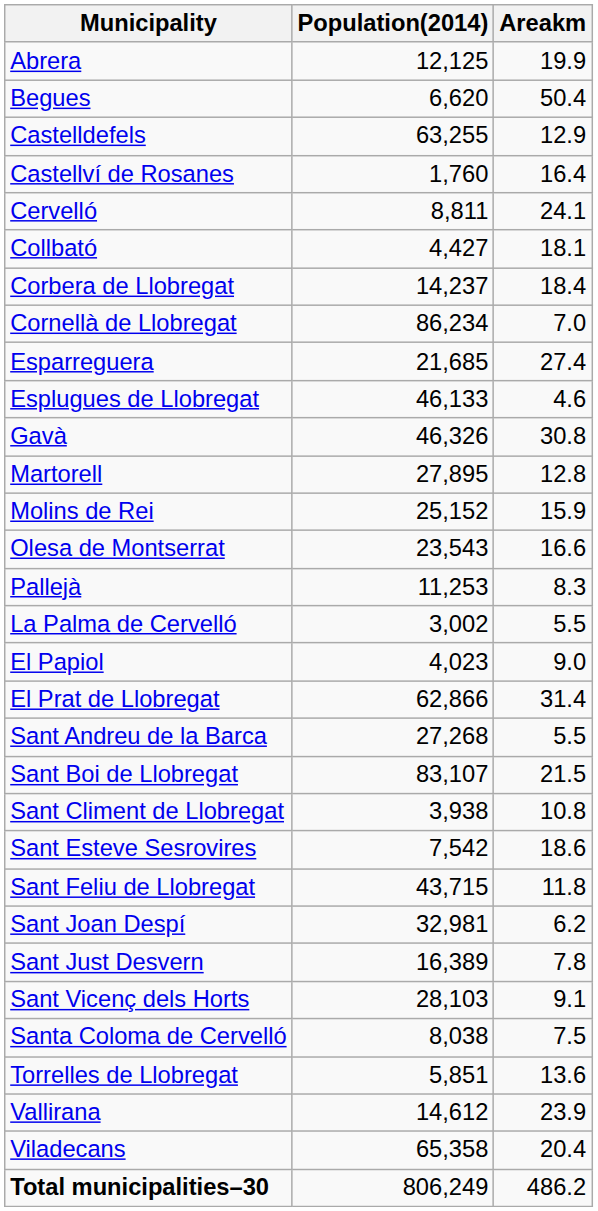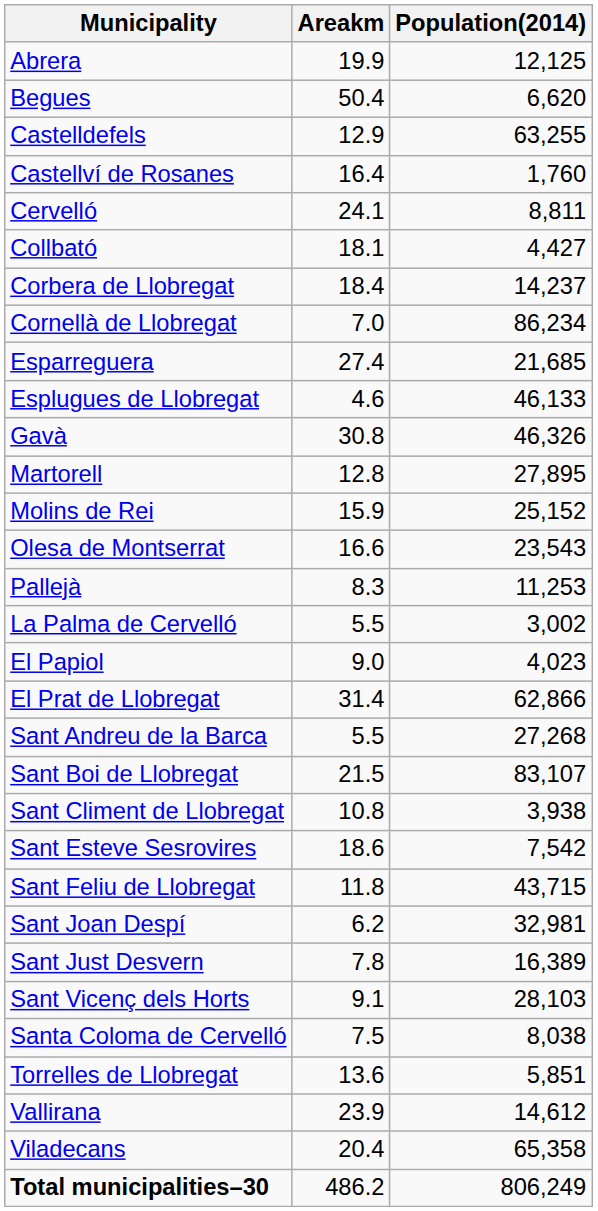 <table class="wikitable sortable">
 <tr>
 <th>Municipality</th>
+<th>Areakm</th>
 <th>Population(2014)</th>
-<th>Areakm</th>
 </tr>
 <tr>
 <td><a href='#'>Abrera</a></td>
+<td align=right>19.9</td>
 <td align=right>12,125</td>
-<td align=right>19.9</td>
 </tr>
 <tr>
 <td><a href='#'>Begues</a></td>
+<td align=right>50.4</td>
 <td align=right>6,620</td>
-<td align=right>50.4</td>
 </tr>
 <tr>
 <td><a href='#'>Castelldefels</a></td>
+<td align=right>12.9</td>
 <td align=right>63,255</td>
-<td align=right>12.9</td>
 </tr>
 <tr>
 <td><a href='#'>Castellví de Rosanes</a></td>
+<td align=right>16.4</td>
 <td align=right>1,760</td>
-<td align=right>16.4</td>
 </tr>
 <tr>
 <td><a href='#'>Cervelló</a></td>
+<td align=right>24.1</td>
 <td align=right>8,811</td>
-<td align=right>24.1</td>
 </tr>
 <tr>
 <td><a href='#'>Collbató</a></td>
+<td align=right>18.1</td>
 <td align=right>4,427</td>
-<td align=right>18.1</td>
 </tr>
 <tr>
 <td><a href='#'>Corbera de Llobregat</a></td>
+<td align=right>18.4</td>
 <td align=right>14,237</td>
-<td align=right>18.4</td>
 </tr>
 <tr>
 <td><a href='#'>Cornellà de Llobregat</a></td>
+<td align=right>7.0</td>
 <td align=right>86,234</td>
-<td align=right>7.0</td>
 </tr>
 <tr>
 <td><a href='#'>Esparreguera</a></td>
+<td align=right>27.4</td>
 <td align=right>21,685</td>
-<td align=right>27.4</td>
 </tr>
 <tr>
 <td><a href='#'>Esplugues de Llobregat</a></td>
+<td align=right>4.6</td>
 <td align=right>46,133</td>
-<td align=right>4.6</td>
 </tr>
 <tr>
 <td><a href='#'>Gavà</a></td>
+<td align=right>30.8</td>
 <td align=right>46,326</td>
-<td align=right>30.8</td>
 </tr>
 <tr>
 <td><a href='#'>Martorell</a></td>
+<td align=right>12.8</td>
 <td align=right>27,895</td>
-<td align=right>12.8</td>
 </tr>
 <tr>
 <td><a href='#'>Molins de Rei</a></td>
+<td align=right>15.9</td>
 <td align=right>25,152</td>
-<td align=right>15.9</td>
 </tr>
 <tr>
 <td><a href='#'>Olesa de Montserrat</a></td>
+<td align=right>16.6</td>
 <td align=right>23,543</td>
-<td align=right>16.6</td>
 </tr>
 <tr>
 <td><a href='#'>Pallejà</a></td>
+<td align=right>8.3</td>
 <td align=right>11,253</td>
-<td align=right>8.3</td>
 </tr>
 <tr>
 <td><a href='#'>La Palma de Cervelló</a></td>
+<td align=right>5.5</td>
 <td align=right>3,002</td>
-<td align=right>5.5</td>
 </tr>
 <tr>
 <td><a href='#'>El Papiol</a></td>
+<td align=right>9.0</td>
 <td align=right>4,023</td>
-<td align=right>9.0</td>
 </tr>
 <tr>
 <td><a href='#'>El Prat de Llobregat</a></td>
+<td align=right>31.4</td>
 <td align=right>62,866</td>
-<td align=right>31.4</td>
 </tr>
 <tr>
 <td><a href='#'>Sant Andreu de la Barca</a></td>
+<td align=right>5.5</td>
 <td align=right>27,268</td>
-<td align=right>5.5</td>
 </tr>
 <tr>
 <td><a href='#'>Sant Boi de Llobregat</a></td>
+<td align=right>21.5</td>
 <td align=right>83,107</td>
-<td align=right>21.5</td>
 </tr>
 <tr>
 <td><a href='#'>Sant Climent de Llobregat</a></td>
+<td align=right>10.8</td>
 <td align=right>3,938</td>
-<td align=right>10.8</td>
 </tr>
 <tr>
 <td><a href='#'>Sant Esteve Sesrovires</a></td>
+<td align=right>18.6</td>
 <td align=right>7,542</td>
-<td align=right>18.6</td>
 </tr>
 <tr>
 <td><a href='#'>Sant Feliu de Llobregat</a></td>
+<td align=right>11.8</td>
 <td align=right>43,715</td>
-<td align=right>11.8</td>
 </tr>
 <tr>
 <td><a href='#'>Sant Joan Despí</a></td>
+<td align=right>6.2</td>
 <td align=right>32,981</td>
-<td align=right>6.2</td>
 </tr>
 <tr>
 <td><a href='#'>Sant Just Desvern</a></td>
+<td align=right>7.8</td>
 <td align=right>16,389</td>
-<td align=right>7.8</td>
 </tr>
 <tr>
 <td><a href='#'>Sant Vicenç dels Horts</a></td>
+<td align=right>9.1</td>
 <td align=right>28,103</td>
-<td align=right>9.1</td>
 </tr>
 <tr>
 <td><a href='#'>Santa Coloma de Cervelló</a></td>
+<td align=right>7.5</td>
 <td align=right>8,038</td>
-<td align=right>7.5</td>
 </tr>
 <tr>
 <td><a href='#'>Torrelles de Llobregat</a></td>
+<td align=right>13.6</td>
 <td align=right>5,851</td>
-<td align=right>13.6</td>
 </tr>
 <tr>
 <td><a href='#'>Vallirana</a></td>
+<td align=right>23.9</td>
 <td align=right>14,612</td>
-<td align=right>23.9</td>
 </tr>
 <tr>
 <td><a href='#'>Viladecans</a></td>
+<td align=right>20.4</td>
 <td align=right>65,358</td>
-<td align=right>20.4</td>
 </tr>
 <tr class="sortbottom">
 <td><strong>Total municipalities–30</strong></td>
+<td align=right>486.2</td>
 <td align=right>806,249</td>
-<td align=right>486.2</td>
 </tr>
 </table>
